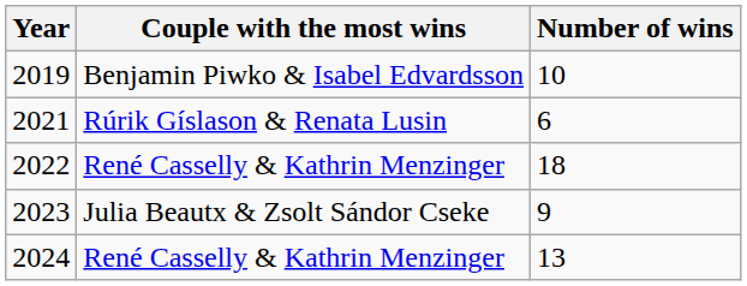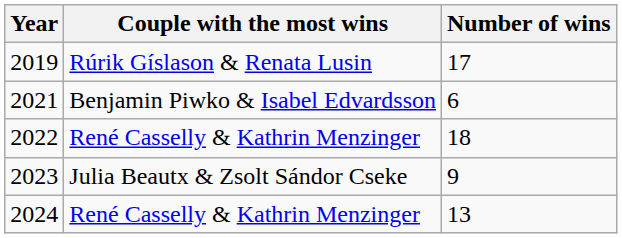 <table class="wikitable sortable">
 <tr>
 <th>Year</th>
 <th>Couple with the most wins</th>
 <th>Number of wins</th>
 </tr>
 <tr>
 <td>2019</td>
-<td>Benjamin Piwko & <a href='#'>Isabel Edvardsson</a></td>
-<td>10</td>
+<td><a href='#'>Rúrik Gíslason</a> & <a href='#'>Renata Lusin</a></td>
+<td>17</td>
 </tr>
 <tr>
 <td>2021</td>
-<td><a href='#'>Rúrik Gíslason</a> & <a href='#'>Renata Lusin</a></td>
+<td>Benjamin Piwko & <a href='#'>Isabel Edvardsson</a></td>
 <td>6</td>
 </tr>
 <tr>
 <td>2022</td>
 <td><a href='#'>René Casselly</a> & <a href='#'>Kathrin Menzinger</a></td>
 <td>18</td>
 </tr>
 <tr>
 <td>2023</td>
 <td>Julia Beautx & Zsolt Sándor Cseke</td>
 <td>9</td>
 </tr>
 <tr>
 <td>2024</td>
 <td><a href='#'>René Casselly</a> & <a href='#'>Kathrin Menzinger</a></td>
 <td>13</td>
 </tr>
 </table>
